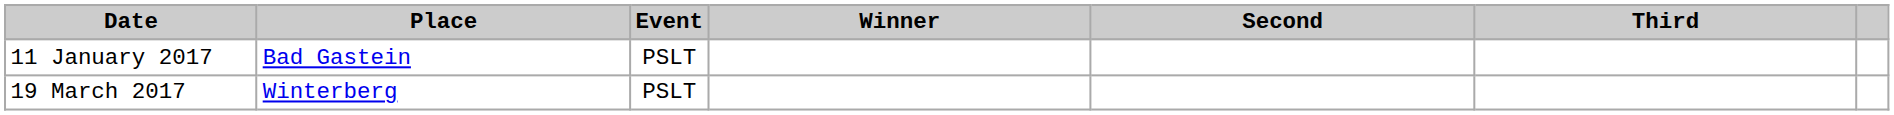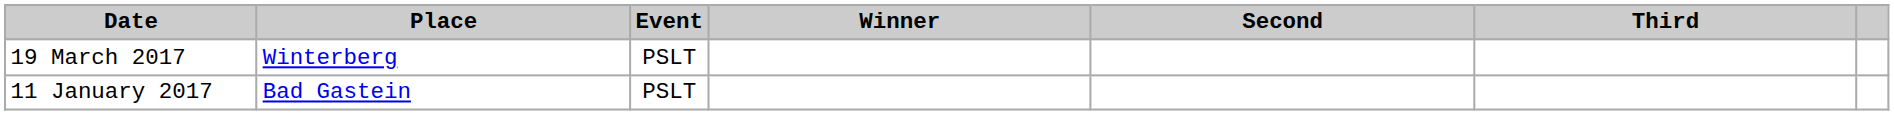 <table class="wikitable plainrowheaders" style="background:#fff; font-size:86%; border:grey solid 1px; border-collapse:collapse;">
 <tr style="background:#ccc; text-align:center;">
 <th scope="col" style="background:#ccc; width:120px;">Date</th>
 <th scope="col" style="background:#ccc; width:180px;">Place</th>
 <th scope="col" style="background:#ccc; width:15px;">Event</th>
 <th scope="col" style="background:#ccc; width:185px;">Winner</th>
 <th scope="col" style="background:#ccc; width:185px;">Second</th>
 <th scope="col" style="background:#ccc; width:185px;">Third</th>
 <th scope="col" style="background:#ccc; width:10px;"></th>
 </tr>
 <tr>
+<td>19 March 2017</td>
+<td> <a href='#'>Winterberg</a></td>
+<td align=center>PSLT</td>
+<td></td>
+<td></td>
+<td></td>
+<td></td>
+</tr>
+<tr>
 <td>11 January 2017</td>
 <td> <a href='#'>Bad Gastein</a></td>
 <td align=center>PSLT</td>
 <td></td>
 <td></td>
 <td></td>
 <td></td>
 </tr>
-<tr>
-<td>19 March 2017</td>
-<td> <a href='#'>Winterberg</a></td>
-<td align=center>PSLT</td>
-<td></td>
-<td></td>
-<td></td>
-<td></td>
-</tr>
 </table>
